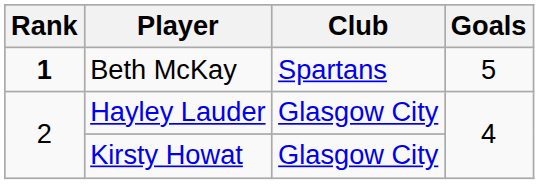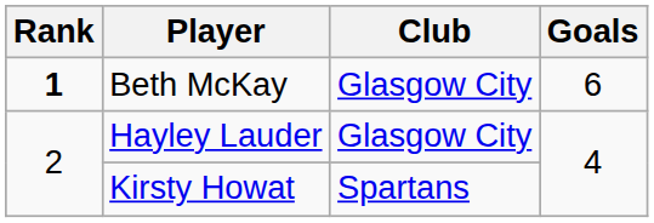 <table class="wikitable" style="text-align:center">
 <tr>
 <th>Rank</th>
 <th>Player</th>
 <th>Club</th>
 <th>Goals</th>
 </tr>
 <tr>
 <td><strong>1</strong></td>
 <td align="left"> Beth McKay</td>
-<td align="left"><a href='#'>Spartans</a></td>
-<td>5</td>
+<td align="left"><a href='#'>Glasgow City</a></td>
+<td>6</td>
 </tr>
 <tr>
 <td rowspan=3>2</td>
 <td align="left"> <a href='#'>Hayley Lauder</a></td>
 <td align="left"><a href='#'>Glasgow City</a></td>
 <td rowspan=2>4</td>
 </tr>
 <tr>
 <td align="left"> <a href='#'>Kirsty Howat</a></td>
-<td align="left"><a href='#'>Glasgow City</a></td>
+<td align="left"><a href='#'>Spartans</a></td>
 </tr>
 </table>
